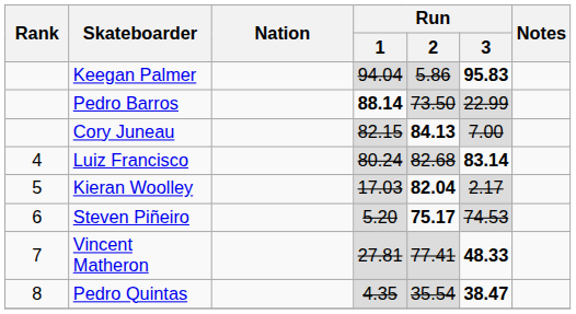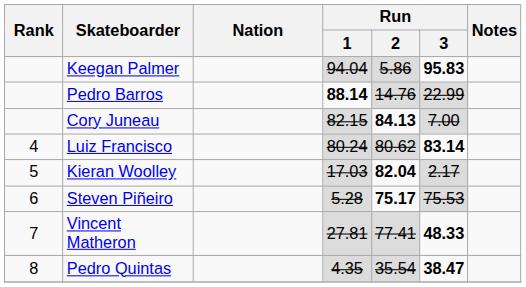 <table class="wikitable sortable" style="text-align:center">
 <tr>
 <th rowspan="2" width="50">Rank</th>
 <th rowspan="2" width="120">Skateboarder</th>
 <th rowspan="2" width="120">Nation</th>
 <th colspan="3">Run</th>
 <th rowspan="2" width="30">Notes</th>
 </tr>
 <tr>
 <th width="20">1</th>
 <th width="20">2</th>
 <th width="20">3</th>
 </tr>
 <tr>
 <td></td>
 <td align="left"><a href='#'>Keegan Palmer</a></td>
 <td align="left"></td>
 <td bgcolor="gainsboro"><s>94.04</s></td>
 <td bgcolor="gainsboro"><s>5.86</s></td>
 <td><strong>95.83</strong></td>
 <td></td>
 </tr>
 <tr>
 <td></td>
 <td align="left"><a href='#'>Pedro Barros</a></td>
 <td align="left"></td>
 <td><strong>88.14</strong></td>
-<td bgcolor="gainsboro"><s>73.50</s></td>
+<td bgcolor="gainsboro"><s>14.76</s></td>
 <td bgcolor="gainsboro"><s>22.99</s></td>
 <td></td>
 </tr>
 <tr>
 <td></td>
 <td align="left"><a href='#'>Cory Juneau</a></td>
 <td align="left"></td>
 <td bgcolor="gainsboro"><s>82.15</s></td>
 <td><strong>84.13</strong></td>
 <td bgcolor="gainsboro"><s>7.00</s></td>
 <td></td>
 </tr>
 <tr>
 <td>4</td>
 <td align="left"><a href='#'>Luiz Francisco</a></td>
 <td align="left"></td>
 <td bgcolor="gainsboro"><s>80.24</s></td>
-<td bgcolor="gainsboro"><s>82.68</s></td>
+<td bgcolor="gainsboro"><s>80.62</s></td>
 <td><strong>83.14</strong></td>
 <td></td>
 </tr>
 <tr>
 <td>5</td>
 <td align="left"><a href='#'>Kieran Woolley</a></td>
 <td align="left"></td>
 <td bgcolor="gainsboro"><s>17.03</s></td>
 <td><strong>82.04</strong></td>
 <td bgcolor="gainsboro"><s>2.17</s></td>
 <td></td>
 </tr>
 <tr>
 <td>6</td>
 <td align="left"><a href='#'>Steven Piñeiro</a></td>
 <td align="left"></td>
-<td bgcolor="gainsboro"><s>5.20</s></td>
+<td bgcolor="gainsboro"><s>5.28</s></td>
 <td><strong>75.17</strong></td>
-<td bgcolor="gainsboro"><s>74.53</s></td>
+<td bgcolor="gainsboro"><s>75.53</s></td>
 <td></td>
 </tr>
 <tr>
 <td>7</td>
 <td align="left"><a href='#'>Vincent Matheron</a></td>
 <td align="left"></td>
 <td bgcolor="gainsboro"><s>27.81</s></td>
 <td bgcolor="gainsboro"><s>77.41</s></td>
 <td><strong>48.33</strong></td>
 <td></td>
 </tr>
 <tr>
 <td>8</td>
 <td align="left"><a href='#'>Pedro Quintas</a></td>
 <td align="left"></td>
 <td bgcolor="gainsboro"><s>4.35</s></td>
 <td bgcolor="gainsboro"><s>35.54</s></td>
 <td><strong>38.47</strong></td>
 <td></td>
 </tr>
 <tr>
 </tr>
 </table>
